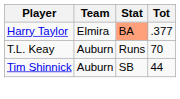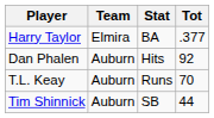 <table class="wikitable">
 <tr>
 <th>Player</th>
 <th>Team</th>
 <th>Stat</th>
 <th>Tot</th>
 </tr>
 <tr>
 <td><a href='#'>Harry Taylor</a></td>
 <td>Elmira</td>
-<td style="background: lightsalmon;">BA</td>
+<td>BA</td>
 <td>.377</td>
+</tr>
+<tr>
+<td>Dan Phalen</td>
+<td>Auburn</td>
+<td>Hits</td>
+<td>92</td>
 </tr>
 <tr>
 <td>T.L. Keay</td>
 <td>Auburn</td>
 <td>Runs</td>
 <td>70</td>
 </tr>
 <tr>
 <td><a href='#'>Tim Shinnick</a></td>
 <td>Auburn</td>
 <td>SB</td>
 <td>44</td>
 </tr>
 </table>
